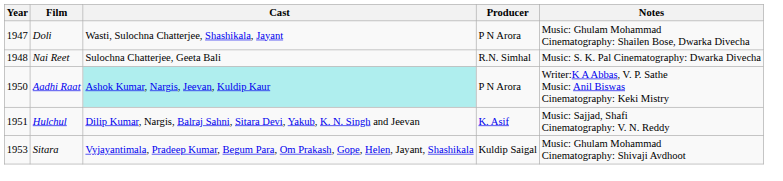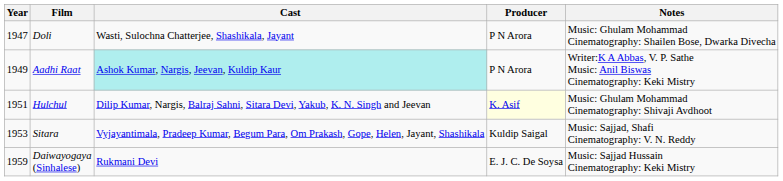 <table class="wikitable">
 <tr>
 <th>Year</th>
 <th>Film</th>
 <th>Cast</th>
 <th>Producer</th>
 <th>Notes</th>
 </tr>
 <tr>
 <td>1947</td>
 <td><em>Doli</em></td>
 <td>Wasti, Sulochna Chatterjee, <a href='#'>Shashikala</a>, <a href='#'>Jayant</a></td>
 <td>P N Arora</td>
 <td>Music: Ghulam Mohammad<br>Cinematography: Shailen Bose, Dwarka Divecha</td>
 </tr>
 <tr>
-<td>1948</td>
-<td><em>Nai Reet</em></td>
-<td>Sulochna Chatterjee, Geeta Bali</td>
-<td>R.N. Simhal</td>
-<td>Music: S. K. Pal Cinematography: Dwarka Divecha</td>
-</tr>
-<tr>
-<td>1950</td>
+<td>1949</td>
 <td><em><a href='#'>Aadhi Raat</a></em></td>
 <td style="background: paleturquoise;"><a href='#'>Ashok Kumar</a>, <a href='#'>Nargis</a>, <a href='#'>Jeevan</a>, <a href='#'>Kuldip Kaur</a></td>
 <td>P N Arora</td>
 <td>Writer:<a href='#'>K A Abbas</a>, V. P. Sathe<br>Music: <a href='#'>Anil Biswas</a><br>Cinematography: Keki Mistry</td>
 </tr>
 <tr>
 <td>1951</td>
 <td><em><a href='#'>Hulchul</a></em></td>
 <td><a href='#'>Dilip Kumar</a>, Nargis, <a href='#'>Balraj Sahni</a>, <a href='#'>Sitara Devi</a>, <a href='#'>Yakub</a>, <a href='#'>K. N. Singh</a> and Jeevan</td>
-<td><a href='#'>K. Asif</a></td>
-<td>Music: Sajjad, Shafi<br>Cinematography: V. N. Reddy</td>
+<td style="background: lightyellow;"><a href='#'>K. Asif</a></td>
+<td>Music: Ghulam Mohammad<br>Cinematography: Shivaji Avdhoot</td>
 </tr>
 <tr>
 <td>1953</td>
 <td><em>Sitara</em></td>
 <td><a href='#'>Vyjayantimala</a>, <a href='#'>Pradeep Kumar</a>, <a href='#'>Begum Para</a>, <a href='#'>Om Prakash</a>, <a href='#'>Gope</a>, <a href='#'>Helen</a>, Jayant, <a href='#'>Shashikala</a></td>
 <td>Kuldip Saigal</td>
-<td>Music: Ghulam Mohammad<br>Cinematography: Shivaji Avdhoot</td>
+<td>Music: Sajjad, Shafi<br>Cinematography: V. N. Reddy</td>
+</tr>
+<tr>
+<td>1959</td>
+<td><em>Daiwayogaya</em><br>(<a href='#'>Sinhalese</a>)</td>
+<td><a href='#'>Rukmani Devi</a></td>
+<td>E. J. C. De Soysa</td>
+<td>Music: Sajjad Hussain<br>Cinematography: Keki Mistry</td>
 </tr>
 </table>
